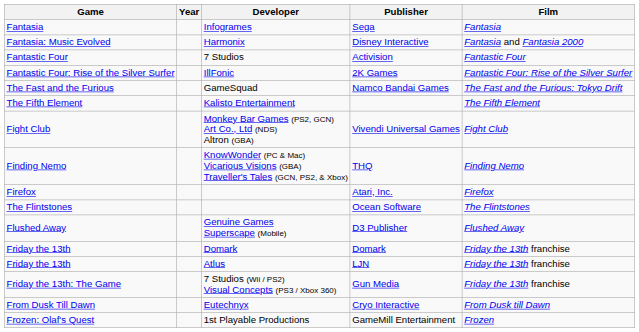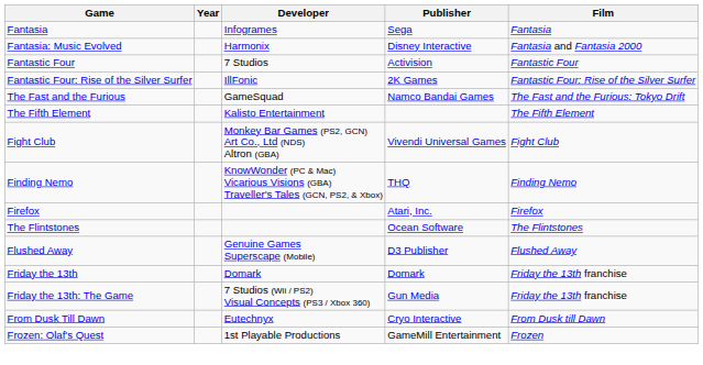 <table class="wikitable sortable">
 <tr>
 <th>Game</th>
 <th>Year</th>
 <th>Developer</th>
 <th>Publisher</th>
 <th>Film</th>
 </tr>
 <tr>
 <td><a href='#'>Fantasia</a></td>
 <td></td>
 <td><a href='#'>Infogrames</a></td>
 <td><a href='#'>Sega</a></td>
 <td><em><a href='#'>Fantasia</a></em></td>
 </tr>
 <tr>
 <td><a href='#'>Fantasia: Music Evolved</a></td>
 <td></td>
 <td><a href='#'>Harmonix</a></td>
 <td><a href='#'>Disney Interactive</a></td>
 <td><em><a href='#'>Fantasia</a></em> and <em><a href='#'>Fantasia 2000</a></em></td>
 </tr>
 <tr>
 <td><a href='#'>Fantastic Four</a></td>
 <td></td>
 <td>7 Studios</td>
 <td><a href='#'>Activision</a></td>
 <td><em><a href='#'>Fantastic Four</a></em></td>
 </tr>
 <tr>
 <td><a href='#'>Fantastic Four: Rise of the Silver Surfer</a></td>
 <td></td>
 <td><a href='#'>IllFonic</a></td>
 <td><a href='#'>2K Games</a></td>
 <td><em><a href='#'>Fantastic Four: Rise of the Silver Surfer</a></em></td>
 </tr>
 <tr>
 <td><a href='#'>The Fast and the Furious</a></td>
 <td></td>
 <td>GameSquad</td>
 <td><a href='#'>Namco Bandai Games</a></td>
 <td><em><a href='#'>The Fast and the Furious: Tokyo Drift</a></em></td>
 </tr>
 <tr>
 <td><a href='#'>The Fifth Element</a></td>
 <td></td>
 <td><a href='#'>Kalisto Entertainment</a></td>
 <td></td>
 <td><em><a href='#'>The Fifth Element</a></em></td>
 </tr>
 <tr>
 <td><a href='#'>Fight Club</a></td>
 <td></td>
 <td><a href='#'>Monkey Bar Games</a> <small>(PS2, GCN)</small><br><a href='#'>Art Co., Ltd</a> <small>(NDS)</small><br>Altron <small>(GBA)</small></td>
 <td><a href='#'>Vivendi Universal Games</a></td>
 <td><em><a href='#'>Fight Club</a></em></td>
 </tr>
 <tr>
 <td><a href='#'>Finding Nemo</a></td>
 <td></td>
 <td><a href='#'>KnowWonder</a> <small>(PC & Mac)</small><br><a href='#'>Vicarious Visions</a> <small>(GBA)</small><br><a href='#'>Traveller's Tales</a> <small>(GCN, PS2, & Xbox)</small></td>
 <td><a href='#'>THQ</a></td>
 <td><em><a href='#'>Finding Nemo</a></em></td>
 </tr>
 <tr>
 <td><a href='#'>Firefox</a></td>
 <td></td>
 <td></td>
 <td><a href='#'>Atari, Inc.</a></td>
 <td><em><a href='#'>Firefox</a></em></td>
 </tr>
 <tr>
 <td><a href='#'>The Flintstones</a></td>
 <td></td>
 <td></td>
 <td><a href='#'>Ocean Software</a></td>
 <td><em><a href='#'>The Flintstones</a></em></td>
 </tr>
 <tr>
 <td><a href='#'>Flushed Away</a></td>
 <td></td>
 <td><a href='#'>Genuine Games</a><br><a href='#'>Superscape</a> <small>(Mobile)</small></td>
 <td><a href='#'>D3 Publisher</a></td>
 <td><em><a href='#'>Flushed Away</a></em></td>
 </tr>
 <tr>
 <td><a href='#'>Friday the 13th</a></td>
 <td></td>
 <td><a href='#'>Domark</a></td>
 <td><a href='#'>Domark</a></td>
 <td><em><a href='#'>Friday the 13th</a></em> franchise</td>
 </tr>
 <tr>
-<td><a href='#'>Friday the 13th</a></td>
-<td></td>
-<td><a href='#'>Atlus</a></td>
-<td><a href='#'>LJN</a></td>
-<td><em><a href='#'>Friday the 13th</a></em> franchise</td>
-</tr>
-<tr>
 <td><a href='#'>Friday the 13th: The Game</a></td>
 <td></td>
 <td>7 Studios <small>(Wii / PS2)</small><br><a href='#'>Visual Concepts</a> <small>(PS3 / Xbox 360)</small></td>
 <td><a href='#'>Gun Media</a></td>
 <td><em><a href='#'>Friday the 13th</a></em> franchise</td>
 </tr>
 <tr>
 <td><a href='#'>From Dusk Till Dawn</a></td>
 <td></td>
 <td><a href='#'>Eutechnyx</a></td>
 <td><a href='#'>Cryo Interactive</a></td>
 <td><em><a href='#'>From Dusk till Dawn</a></em></td>
 </tr>
 <tr>
 <td><a href='#'>Frozen: Olaf's Quest</a></td>
 <td></td>
 <td>1st Playable Productions</td>
 <td>GameMill Entertainment</td>
 <td><em><a href='#'>Frozen</a></em></td>
 </tr>
 </table>
